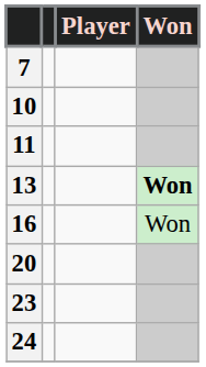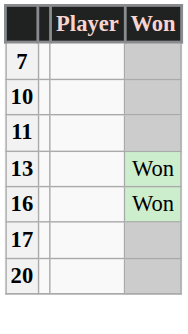 <table class="wikitable sortable" style="text-align:center;">
 <tr>
 <th style="background:#202121; color:#F7D5CF; border:2px solid #898C8F;" scope="col"></th>
 <th style="background:#202121; color:#F7D5CF; border:2px solid #898C8F;" scope="col"></th>
 <th style="background:#202121; color:#F7D5CF; border:2px solid #898C8F;" scope="col">Player</th>
 <th style="background:#202121; color:#F7D5CF; border:2px solid #898C8F;" scope="col">Won</th>
 </tr>
 <tr>
 <th scope="row">7</th>
 <td></td>
 <td></td>
 <td style="background:#ccc;"></td>
 </tr>
 <tr>
 <th scope="row">10</th>
 <td></td>
 <td></td>
 <td style="background:#ccc;"></td>
 </tr>
 <tr>
 <th scope="row">11</th>
 <td></td>
 <td></td>
 <td style="background:#ccc;"></td>
 </tr>
 <tr>
 <th scope="row">13</th>
 <td></td>
 <td></td>
-<td style="background:#cec;"><strong>Won</strong></td>
+<td style="background:#cec;">Won</td>
 </tr>
 <tr>
 <th scope="row">16</th>
 <td></td>
 <td></td>
 <td style="background:#cec;">Won</td>
 </tr>
 <tr>
-<th scope="row">20</th>
+<th scope="row">17</th>
 <td></td>
 <td></td>
 <td style="background:#ccc;"></td>
 </tr>
 <tr>
-<th scope="row">23</th>
-<td></td>
-<td></td>
-<td style="background:#ccc;"></td>
-</tr>
-<tr>
-<th scope="row">24</th>
+<th scope="row">20</th>
 <td></td>
 <td></td>
 <td style="background:#ccc;"></td>
 </tr>
 <tr>
 </tr>
 </table>
